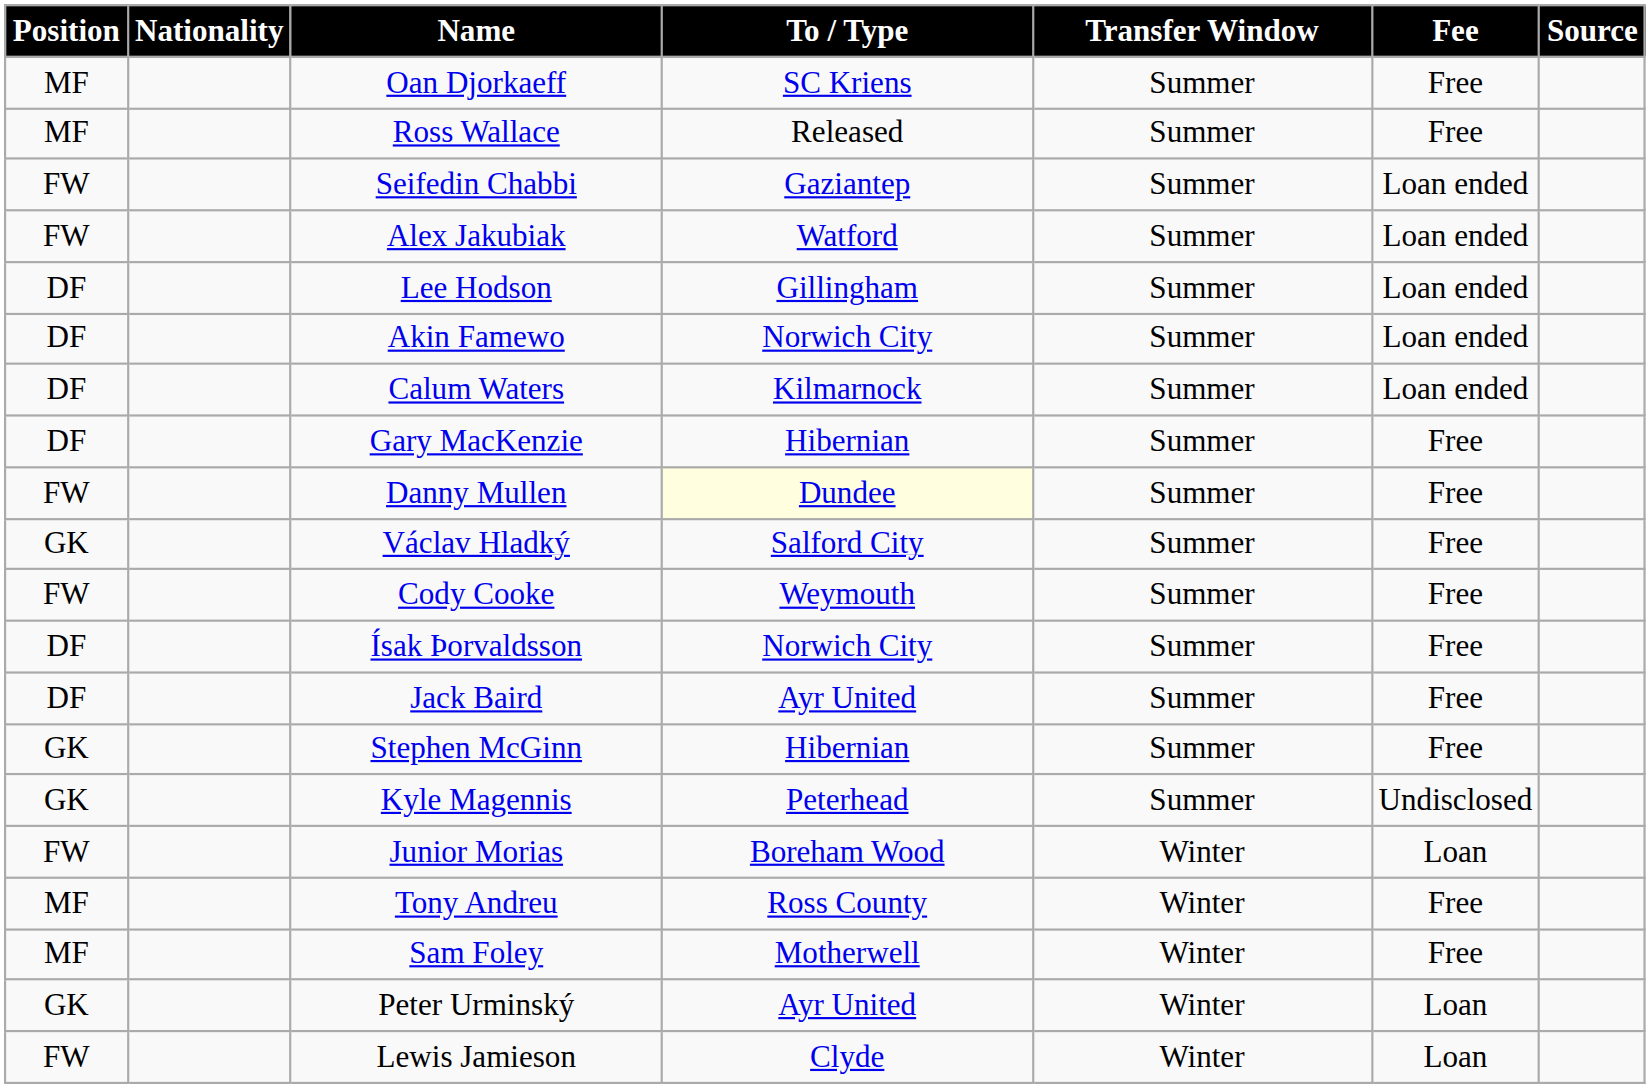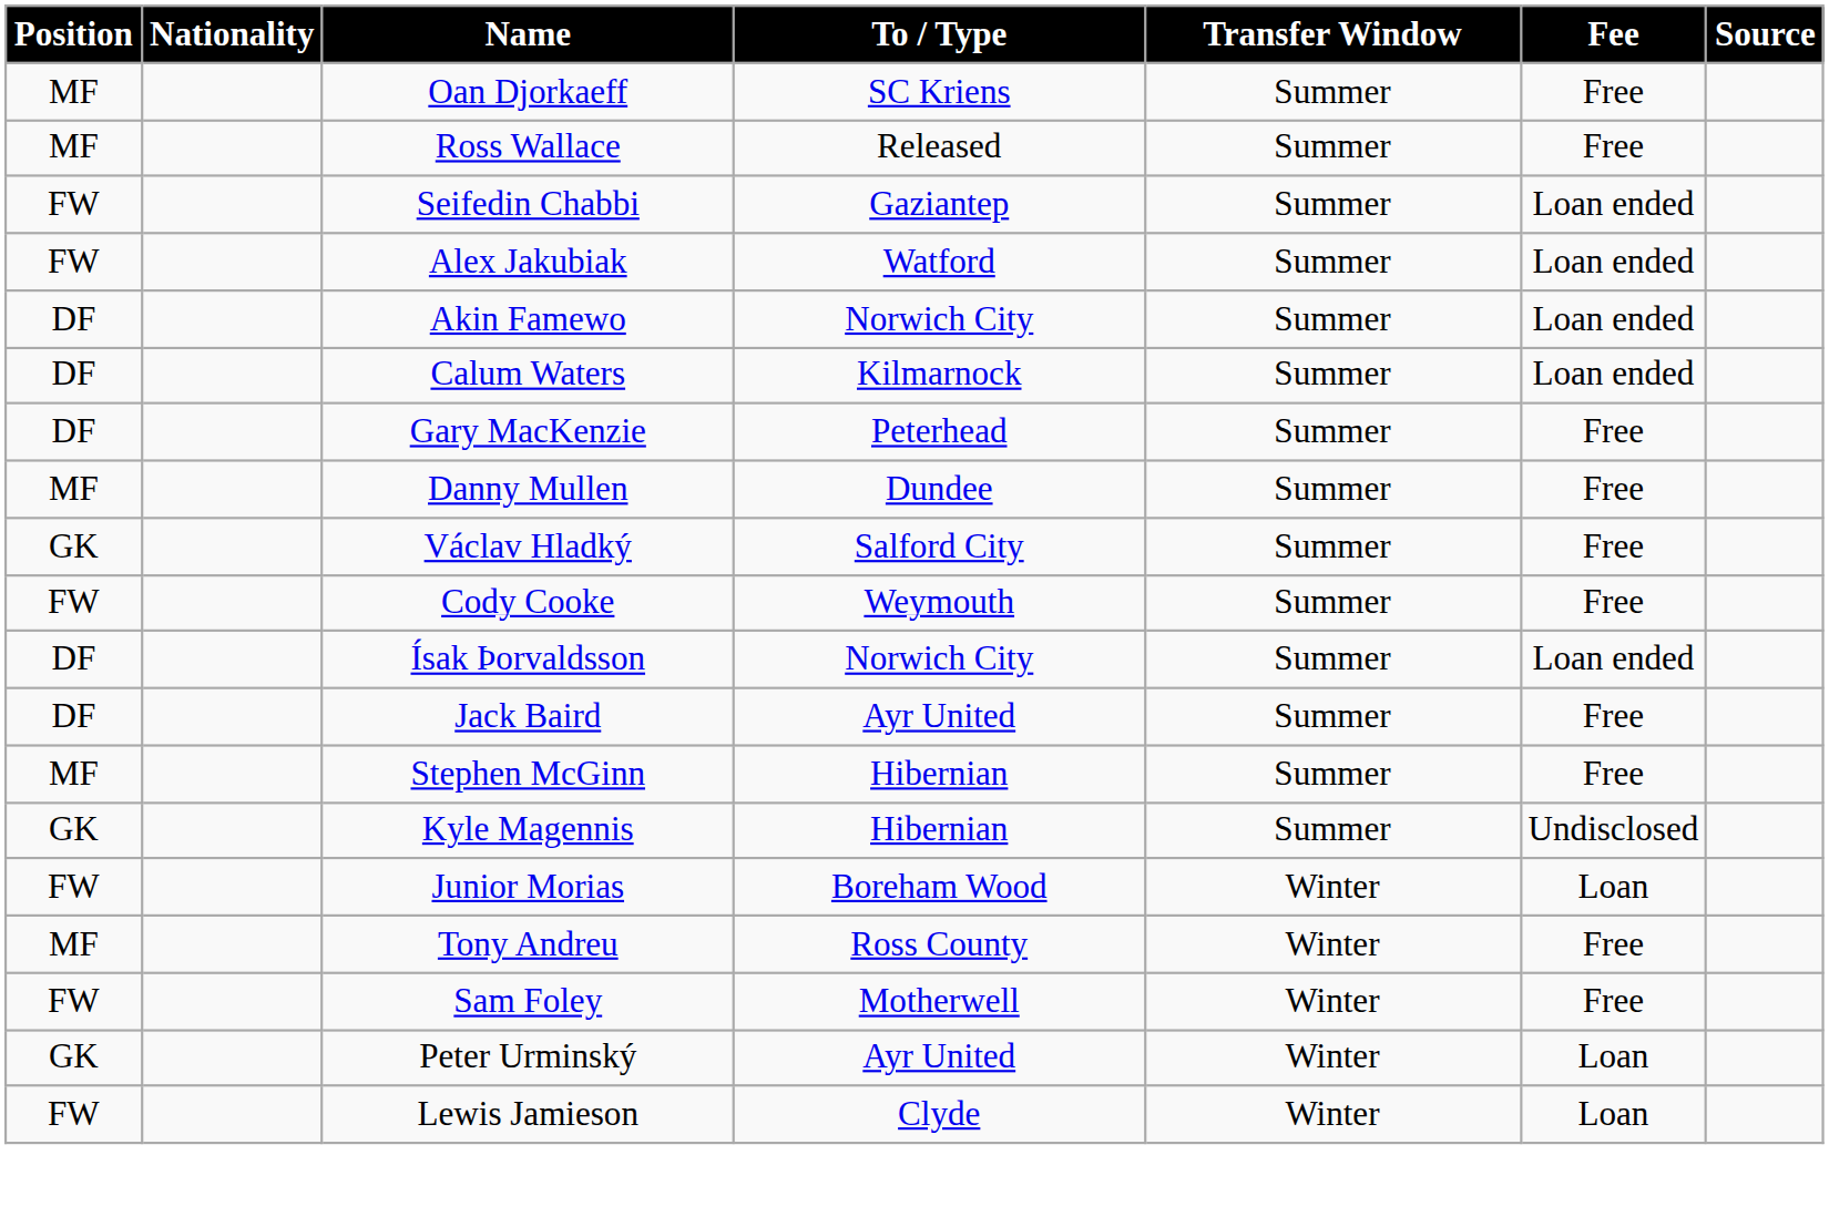 <table class="wikitable"  style="text-align:center; font-size:90%; ">
 <tr>
 <th style="background:#000000; color:white; width:50px;">Position</th>
 <th style="background:#000000; color:white; width:50px;">Nationality</th>
 <th style="background:#000000; color:white; width:165px;">Name</th>
 <th style="background:#000000; color:white; width:165px;">To / Type</th>
 <th style="background:#000000; color:white; width:150px;">Transfer Window</th>
 <th style="background:#000000; color:white; width:70px;">Fee</th>
 <th style="background:#000000; color:white; width:25px;">Source</th>
 </tr>
 <tr>
 <td>MF</td>
 <td></td>
 <td><a href='#'>Oan Djorkaeff</a></td>
 <td><a href='#'>SC Kriens</a></td>
 <td>Summer</td>
 <td>Free</td>
 <td></td>
 </tr>
 <tr>
 <td>MF</td>
 <td></td>
 <td><a href='#'>Ross Wallace</a></td>
 <td>Released</td>
 <td>Summer</td>
 <td>Free</td>
 <td></td>
 </tr>
 <tr>
 <td>FW</td>
 <td></td>
 <td><a href='#'>Seifedin Chabbi</a></td>
 <td><a href='#'>Gaziantep</a></td>
 <td>Summer</td>
 <td>Loan ended</td>
 <td></td>
 </tr>
 <tr>
 <td>FW</td>
 <td></td>
 <td><a href='#'>Alex Jakubiak</a></td>
 <td><a href='#'>Watford</a></td>
 <td>Summer</td>
 <td>Loan ended</td>
 <td></td>
 </tr>
 <tr>
 <td>DF</td>
 <td></td>
-<td><a href='#'>Lee Hodson</a></td>
-<td><a href='#'>Gillingham</a></td>
-<td>Summer</td>
-<td>Loan ended</td>
-<td></td>
-</tr>
-<tr>
-<td>DF</td>
-<td></td>
 <td><a href='#'>Akin Famewo</a></td>
 <td><a href='#'>Norwich City</a></td>
 <td>Summer</td>
 <td>Loan ended</td>
 <td></td>
 </tr>
 <tr>
 <td>DF</td>
 <td></td>
 <td><a href='#'>Calum Waters</a></td>
 <td><a href='#'>Kilmarnock</a></td>
 <td>Summer</td>
 <td>Loan ended</td>
 <td></td>
 </tr>
 <tr>
 <td>DF</td>
 <td></td>
 <td><a href='#'>Gary MacKenzie</a></td>
-<td><a href='#'>Hibernian</a></td>
+<td><a href='#'>Peterhead</a></td>
 <td>Summer</td>
 <td>Free</td>
 <td></td>
 </tr>
 <tr>
-<td>FW</td>
+<td>MF</td>
 <td></td>
 <td><a href='#'>Danny Mullen</a></td>
-<td style="background: lightyellow;"><a href='#'>Dundee</a></td>
+<td><a href='#'>Dundee</a></td>
 <td>Summer</td>
 <td>Free</td>
 <td></td>
 </tr>
 <tr>
 <td>GK</td>
 <td></td>
 <td><a href='#'>Václav Hladký</a></td>
 <td><a href='#'>Salford City</a></td>
 <td>Summer</td>
 <td>Free</td>
 <td></td>
 </tr>
 <tr>
 <td>FW</td>
 <td></td>
 <td><a href='#'>Cody Cooke</a></td>
 <td><a href='#'>Weymouth</a></td>
 <td>Summer</td>
 <td>Free</td>
 <td></td>
 </tr>
 <tr>
 <td>DF</td>
 <td></td>
 <td><a href='#'>Ísak Þorvaldsson</a></td>
 <td><a href='#'>Norwich City</a></td>
 <td>Summer</td>
-<td>Free</td>
+<td>Loan ended</td>
 <td></td>
 </tr>
 <tr>
 <td>DF</td>
 <td></td>
 <td><a href='#'>Jack Baird</a></td>
 <td><a href='#'>Ayr United</a></td>
 <td>Summer</td>
 <td>Free</td>
 <td></td>
 </tr>
 <tr>
-<td>GK</td>
+<td>MF</td>
 <td></td>
 <td><a href='#'>Stephen McGinn</a></td>
 <td><a href='#'>Hibernian</a></td>
 <td>Summer</td>
 <td>Free</td>
 <td></td>
 </tr>
 <tr>
 <td>GK</td>
 <td></td>
 <td><a href='#'>Kyle Magennis</a></td>
-<td><a href='#'>Peterhead</a></td>
+<td><a href='#'>Hibernian</a></td>
 <td>Summer</td>
 <td>Undisclosed</td>
 <td></td>
 </tr>
 <tr>
 <td>FW</td>
 <td></td>
 <td><a href='#'>Junior Morias</a></td>
 <td><a href='#'>Boreham Wood</a></td>
 <td>Winter</td>
 <td>Loan</td>
 <td></td>
 </tr>
 <tr>
 <td>MF</td>
 <td></td>
 <td><a href='#'>Tony Andreu</a></td>
 <td><a href='#'>Ross County</a></td>
 <td>Winter</td>
 <td>Free</td>
 <td></td>
 </tr>
 <tr>
-<td>MF</td>
+<td>FW</td>
 <td></td>
 <td><a href='#'>Sam Foley</a></td>
 <td><a href='#'>Motherwell</a></td>
 <td>Winter</td>
 <td>Free</td>
 <td></td>
 </tr>
 <tr>
 <td>GK</td>
 <td></td>
 <td>Peter Urminský</td>
 <td><a href='#'>Ayr United</a></td>
 <td>Winter</td>
 <td>Loan</td>
 <td></td>
 </tr>
 <tr>
 <td>FW</td>
 <td></td>
 <td>Lewis Jamieson</td>
 <td><a href='#'>Clyde</a></td>
 <td>Winter</td>
 <td>Loan</td>
 <td></td>
 </tr>
 </table>
